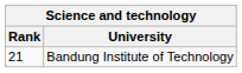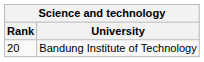 <table class="wikitable" style="text-align:left; font-size:90%">
 <tr>
 <th colspan=2>Science and technology</th>
 </tr>
 <tr>
 <th>Rank</th>
 <th>University</th>
 </tr>
 <tr>
-<td>21</td>
+<td>20</td>
 <td>Bandung Institute of Technology</td>
 </tr>
 </table>
